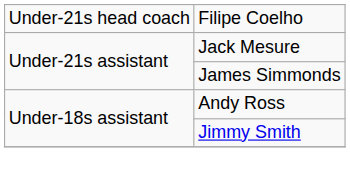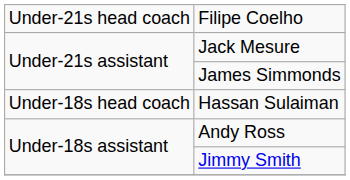 <table class="wikitable">
 <tr>
 <td>Under-21s head coach</td>
 <td> Filipe Coelho</td>
 </tr>
 <tr>
 <td rowspan="2">Under-21s assistant</td>
 <td> Jack Mesure</td>
 </tr>
 <tr>
 <td> James Simmonds</td>
 </tr>
 <tr>
+<td>Under-18s head coach</td>
+<td> Hassan Sulaiman</td>
+</tr>
+<tr>
 <td rowspan="2">Under-18s assistant</td>
 <td> Andy Ross</td>
 </tr>
 <tr>
 <td> <a href='#'>Jimmy Smith</a></td>
 </tr>
 <tr>
 </tr>
 </table>
